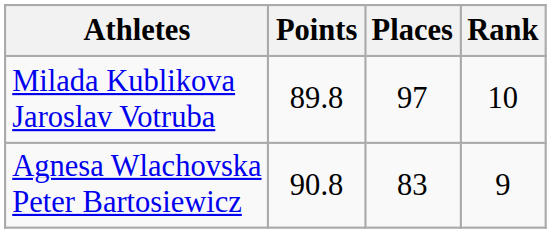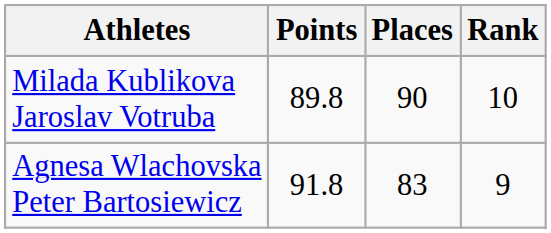 <table class="wikitable" border="1" style="font-size:90%">
 <tr>
 <th>Athletes</th>
 <th>Points</th>
 <th>Places</th>
 <th>Rank</th>
 </tr>
 <tr align=center>
 <td align=left><a href='#'>Milada Kublikova</a><br><a href='#'>Jaroslav Votruba</a></td>
 <td>89.8</td>
-<td>97</td>
+<td>90</td>
 <td>10</td>
 </tr>
 <tr align=center>
 <td align=left><a href='#'>Agnesa Wlachovska</a><br><a href='#'>Peter Bartosiewicz</a></td>
-<td>90.8</td>
+<td>91.8</td>
 <td>83</td>
 <td>9</td>
 </tr>
 </table>
